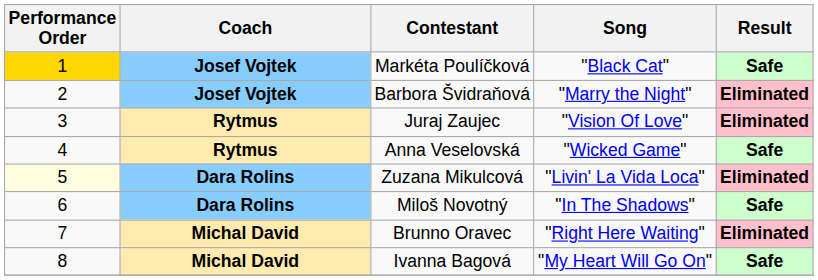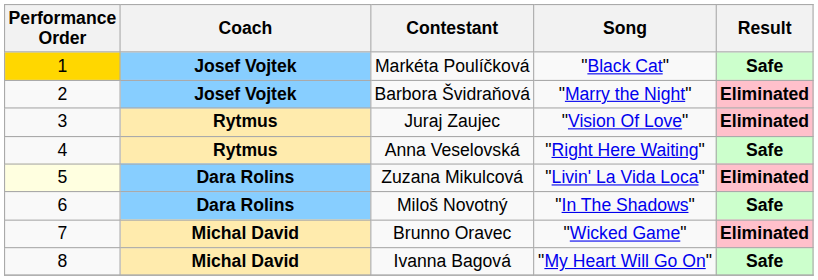 <table class="wikitable sortable" style="text-align: center; width: auto;">
 <tr>
 <th>Performance <br>Order</th>
 <th>Coach</th>
 <th>Contestant</th>
 <th>Song</th>
 <th>Result</th>
 </tr>
 <tr>
 <td style="background: gold;">1</td>
 <th style="background-color:#87CEFF" width="220px">Josef Vojtek</th>
 <td>Markéta Poulíčková</td>
 <td>"<a href='#'>Black Cat</a>"</td>
 <td style="background:#cfc"><strong>Safe</strong><br></td>
 </tr>
 <tr>
 <td>2</td>
 <th style="background-color:#87CEFF" width="220px">Josef Vojtek</th>
 <td>Barbora Švidraňová</td>
 <td>"<a href='#'>Marry the Night</a>"</td>
 <td style="background:pink;"><strong>Eliminated</strong></td>
 </tr>
 <tr>
 <td>3</td>
 <th style="background-color:#FFEBAD" width="220px">Rytmus</th>
 <td>Juraj Zaujec</td>
 <td>"<a href='#'>Vision Of Love</a>"</td>
 <th style="background:pink;">Eliminated</th>
 </tr>
 <tr>
 <td>4</td>
 <th style="background-color:#FFEBAD" width="220px">Rytmus</th>
 <td>Anna Veselovská</td>
-<td>"<a href='#'>Wicked Game</a>"</td>
+<td>"<a href='#'>Right Here Waiting</a>"</td>
 <th style="background:#cfc">Safe</th>
 </tr>
 <tr>
 <td style="background: lightyellow;">5</td>
 <th style="background-color:#87CEFF" width="220px">Dara Rolins</th>
 <td>Zuzana Mikulcová</td>
 <td>"<a href='#'>Livin' La Vida Loca</a>"</td>
 <td style="background:pink;"><strong>Eliminated</strong></td>
 </tr>
 <tr>
 <td>6</td>
 <th style="background-color:#87CEFF" width="220px">Dara Rolins</th>
 <td>Miloš Novotný</td>
 <td>"<a href='#'>In The Shadows</a>"</td>
 <th style="background:#cfc">Safe</th>
 </tr>
 <tr>
 <td>7</td>
 <th style="background-color:#FFEBAD" width="220px">Michal David</th>
 <td>Brunno Oravec</td>
-<td>"<a href='#'>Right Here Waiting</a>"</td>
+<td>"<a href='#'>Wicked Game</a>"</td>
 <td style="background:pink;"><strong>Eliminated</strong></td>
 </tr>
 <tr>
 <td>8</td>
 <th style="background-color:#FFEBAD" width="220px">Michal David</th>
 <td>Ivanna Bagová</td>
 <td>"<a href='#'>My Heart Will Go On</a>"</td>
 <th style="background:#cfc">Safe</th>
 </tr>
 <tr>
 </tr>
 </table>
